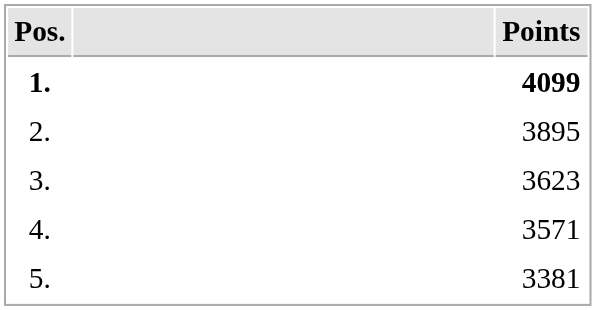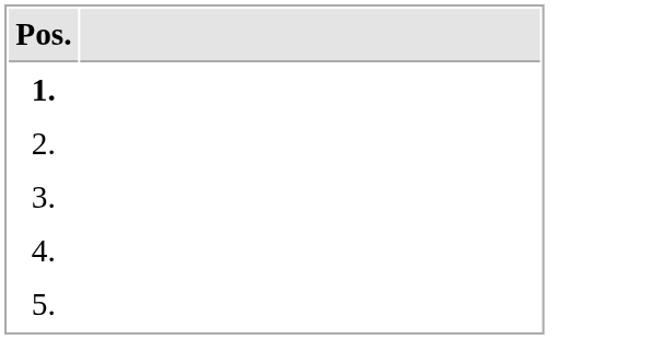 <table cellspacing="1" cellpadding="3" style="border:1px solid #AAAAAA;font-size:90%">
 <tr bgcolor="#E4E4E4">
 <th style="border-bottom:1px solid #AAAAAA" width=10>Pos.</th>
 <th style="border-bottom:1px solid #AAAAAA" width=200></th>
-<th style="border-bottom:1px solid #AAAAAA" width=20>Points</th>
 </tr>
 <tr>
 <td align="center"><strong>1.</strong></td>
 <td><strong></strong></td>
-<td align="right"><strong>4099</strong></td>
 </tr>
 <tr>
 <td align="center">2.</td>
 <td></td>
-<td align="right">3895</td>
 </tr>
 <tr>
 <td align="center">3.</td>
 <td></td>
-<td align="right">3623</td>
 </tr>
 <tr>
 <td align="center">4.</td>
 <td></td>
-<td align="right">3571</td>
 </tr>
 <tr>
 <td align="center">5.</td>
 <td></td>
-<td align="right">3381</td>
 </tr>
 </table>
